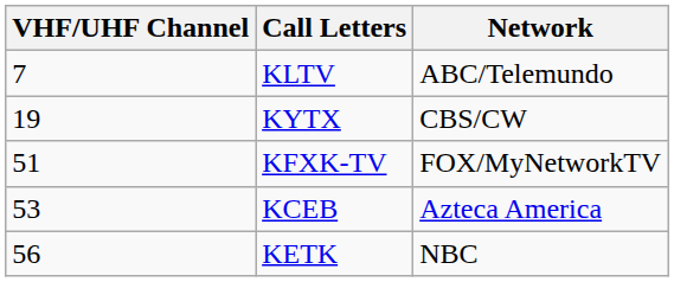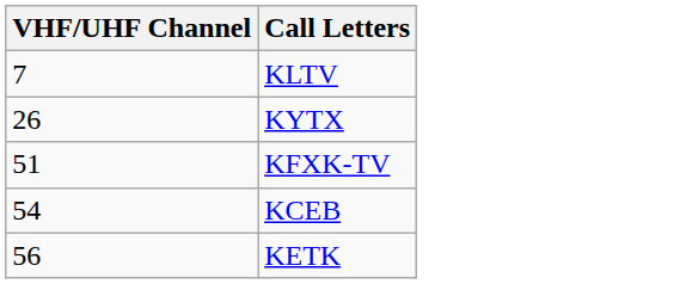 <table class="wikitable sortable">
 <tr>
 <th valign="bottom">VHF/UHF Channel<br></th>
 <th valign="bottom">Call Letters<br></th>
-<th valign="bottom">Network<br></th>
 </tr>
 <tr>
 <td>7</td>
 <td><a href='#'>KLTV</a></td>
-<td>ABC/Telemundo</td>
 </tr>
 <tr>
-<td>19</td>
+<td>26</td>
 <td><a href='#'>KYTX</a></td>
-<td>CBS/CW</td>
 </tr>
 <tr>
 <td>51</td>
 <td><a href='#'>KFXK-TV</a></td>
-<td>FOX/MyNetworkTV</td>
 </tr>
 <tr>
-<td>53</td>
+<td>54</td>
 <td><a href='#'>KCEB</a></td>
-<td><a href='#'>Azteca America</a></td>
 </tr>
 <tr>
 <td>56</td>
 <td><a href='#'>KETK</a></td>
-<td>NBC</td>
 </tr>
 </table>
